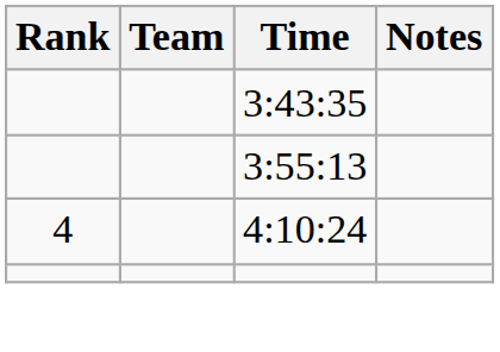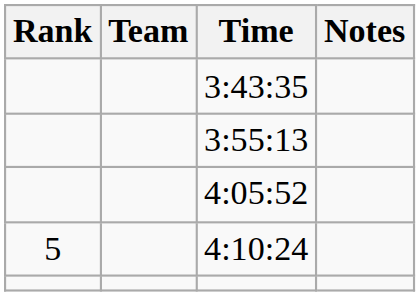 <table class="wikitable sortable" style="text-align:center">
 <tr>
 <th>Rank</th>
 <th>Team</th>
 <th>Time</th>
 <th>Notes</th>
 </tr>
 <tr>
 <td></td>
 <td align=left></td>
 <td>3:43:35</td>
 <td></td>
 </tr>
 <tr>
 <td></td>
 <td align=left></td>
 <td>3:55:13</td>
 <td></td>
 </tr>
 <tr>
-<td>4</td>
+<td></td>
+<td align=left></td>
+<td>4:05:52</td>
+<td></td>
+</tr>
+<tr>
+<td>5</td>
 <td align=left></td>
 <td>4:10:24</td>
 <td></td>
 </tr>
 <tr>
 <td></td>
 <td align=left></td>
 <td></td>
 <td></td>
 </tr>
 </table>
